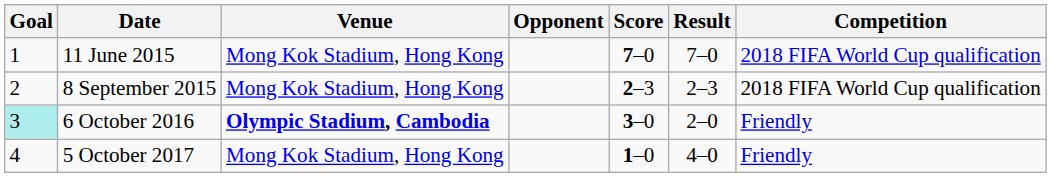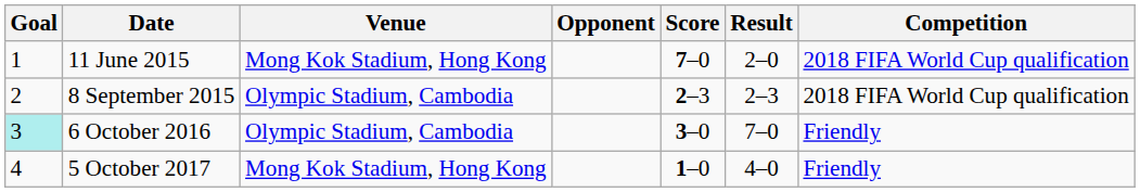 <table class="wikitable plainrowheaders sortable">
 <tr>
 <th>Goal</th>
 <th>Date</th>
 <th>Venue</th>
 <th>Opponent</th>
 <th>Score</th>
 <th>Result</th>
 <th>Competition</th>
 </tr>
 <tr>
 <td>1</td>
 <td>11 June 2015</td>
 <td><a href='#'>Mong Kok Stadium</a>, <a href='#'>Hong Kong</a></td>
 <td></td>
 <td align=center><strong>7</strong>–0</td>
-<td align=center>7–0</td>
+<td align=center>2–0</td>
 <td><a href='#'>2018 FIFA World Cup qualification</a></td>
 </tr>
 <tr>
 <td>2</td>
 <td>8 September 2015</td>
-<td><a href='#'>Mong Kok Stadium</a>, <a href='#'>Hong Kong</a></td>
+<td><a href='#'>Olympic Stadium</a>, <a href='#'>Cambodia</a></td>
 <td></td>
 <td align=center><strong>2</strong>–3</td>
 <td align=center>2–3</td>
 <td>2018 FIFA World Cup qualification</td>
 </tr>
 <tr>
 <td style="background: paleturquoise;">3</td>
 <td>6 October 2016</td>
-<td><strong><a href='#'>Olympic Stadium</a>, <a href='#'>Cambodia</a></strong></td>
+<td><a href='#'>Olympic Stadium</a>, <a href='#'>Cambodia</a></td>
 <td></td>
 <td align=center><strong>3</strong>–0</td>
-<td align=center>2–0</td>
+<td align=center>7–0</td>
 <td><a href='#'>Friendly</a></td>
 </tr>
 <tr>
 <td>4</td>
 <td>5 October 2017</td>
 <td><a href='#'>Mong Kok Stadium</a>, <a href='#'>Hong Kong</a></td>
 <td></td>
 <td align=center><strong>1</strong>–0</td>
 <td align=center>4–0</td>
 <td><a href='#'>Friendly</a></td>
 </tr>
 </table>
